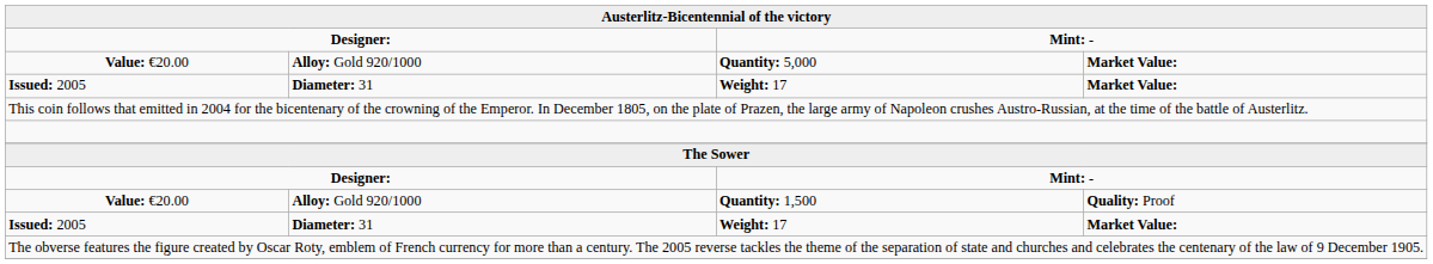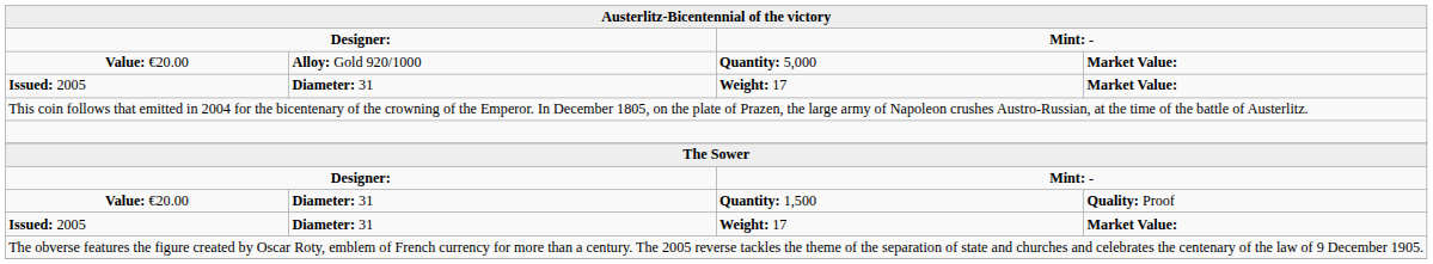 <table class="wikitable">
 <tr>
 <th colspan="4" align=center style="background:#eeeeee;">Austerlitz-Bicentennial of the victory</th>
 </tr>
 <tr>
 <td colspan="2" width="50%" align=center><strong>Designer:</strong></td>
 <td colspan="2" width="50%" align=center><strong>Mint:</strong> -</td>
 </tr>
 <tr>
 <td align=center><strong>Value:</strong>	€20.00</td>
 <td><strong>Alloy:</strong>	Gold 920/1000</td>
 <td><strong>Quantity:</strong>	5,000</td>
 <td><strong>Market Value:</strong></td>
 </tr>
 <tr>
 <td><strong>Issued:</strong>	2005</td>
 <td><strong>Diameter:</strong>	31</td>
 <td><strong>Weight:</strong>	17</td>
 <td><strong>Market Value:</strong></td>
 </tr>
 <tr>
 <td colspan="4" align=left>This coin follows that emitted in 2004 for the bicentenary of the crowning of the Emperor. In December 1805, on the plate of Prazen, the large army of Napoleon crushes Austro-Russian, at the time of the battle of Austerlitz.</td>
 </tr>
 <tr>
 <td colspan="4"> </td>
 </tr>
 <tr>
 </tr>
 <tr>
 <th colspan="4" align=center style="background:#eeeeee;">The Sower</th>
 </tr>
 <tr>
 <td colspan="2" width="50%" align=center><strong>Designer:</strong></td>
 <td colspan="2" width="50%" align=center><strong>Mint:</strong> -</td>
 </tr>
 <tr>
 <td align=center><strong>Value:</strong>	€20.00</td>
-<td><strong>Alloy:</strong>	Gold 920/1000</td>
+<td><strong>Diameter:</strong>	31</td>
 <td><strong>Quantity:</strong>	1,500</td>
 <td><strong>Quality:</strong>	Proof</td>
 </tr>
 <tr>
 <td><strong>Issued:</strong>	2005</td>
 <td><strong>Diameter:</strong>	31</td>
 <td><strong>Weight:</strong>	17</td>
 <td><strong>Market Value:</strong></td>
 </tr>
 <tr>
 <td colspan="4" align=left>The obverse features the figure created by Oscar Roty, emblem of French currency for more than a century. The 2005 reverse tackles the theme of the separation of state and churches and celebrates the centenary of the law of 9 December 1905.</td>
 </tr>
 <tr>
 </tr>
 </table>
